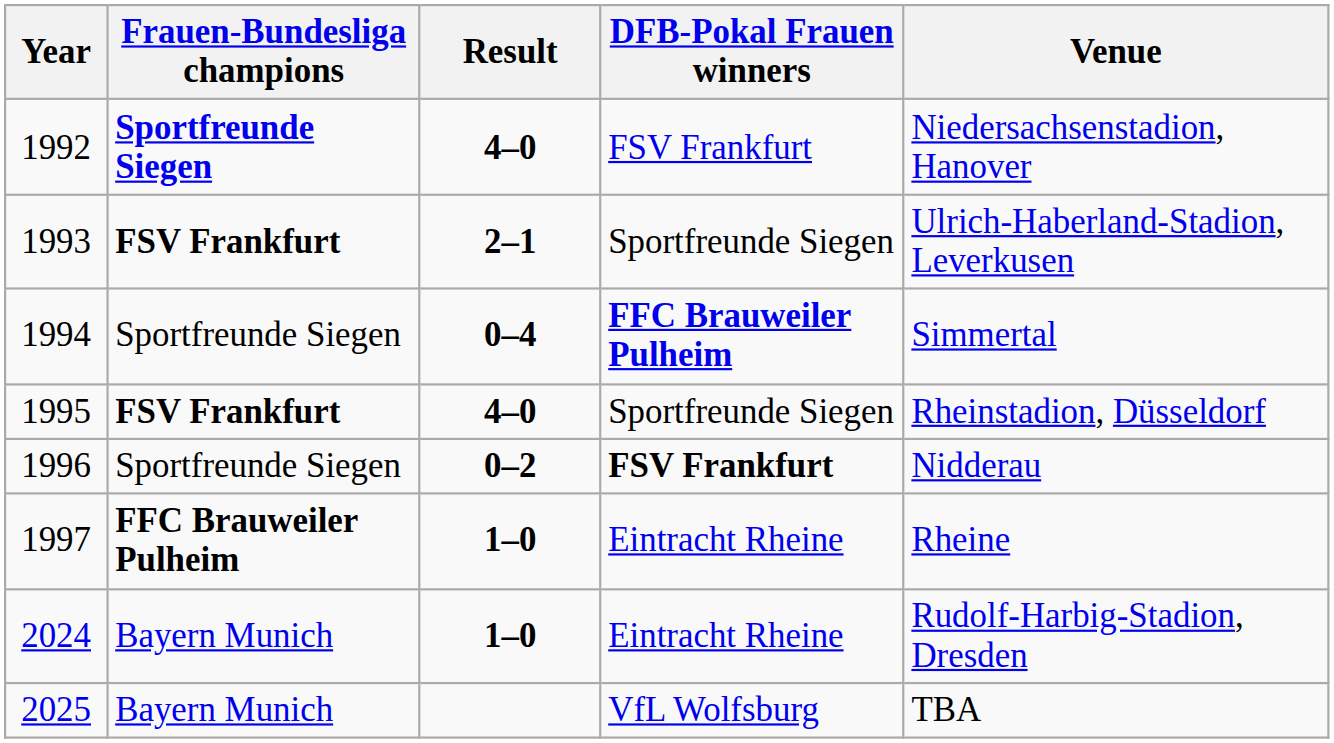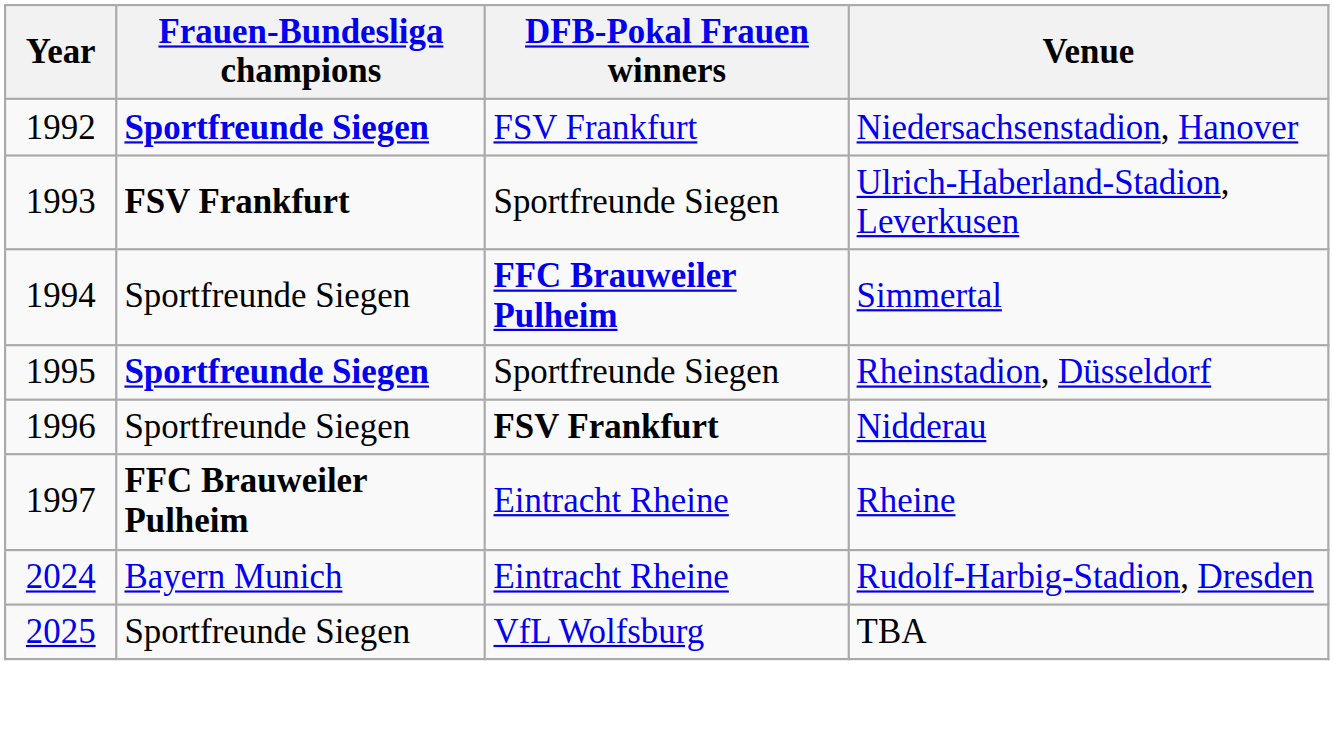 <table class="wikitable">
 <tr>
 <th style="width:50px">Year</th>
 <th style="width:200px"><a href='#'>Frauen-Bundesliga</a> champions</th>
-<th style="width:120px">Result</th>
 <th style="width:200px"><a href='#'>DFB-Pokal Frauen</a> winners</th>
 <th style="width:250px">Venue</th>
 </tr>
 <tr>
 <td style="text-align:center">1992</td>
 <td><strong><a href='#'>Sportfreunde Siegen</a></strong></td>
-<td style="text-align:center"><strong>4–0</strong></td>
 <td><a href='#'>FSV Frankfurt</a></td>
 <td><a href='#'>Niedersachsenstadion</a>, <a href='#'>Hanover</a></td>
 </tr>
 <tr>
 <td style="text-align:center">1993</td>
 <td><strong>FSV Frankfurt</strong></td>
-<td style="text-align:center"><strong>2–1</strong></td>
 <td>Sportfreunde Siegen</td>
 <td><a href='#'>Ulrich-Haberland-Stadion</a>, <a href='#'>Leverkusen</a></td>
 </tr>
 <tr>
 <td style="text-align:center">1994</td>
 <td>Sportfreunde Siegen</td>
-<td style="text-align:center"><strong>0–4</strong></td>
 <td><strong><a href='#'>FFC Brauweiler Pulheim</a></strong></td>
 <td><a href='#'>Simmertal</a></td>
 </tr>
 <tr>
 <td style="text-align:center">1995</td>
-<td><strong>FSV Frankfurt</strong></td>
-<td style="text-align:center"><strong>4–0</strong></td>
+<td><strong><a href='#'>Sportfreunde Siegen</a></strong></td>
 <td>Sportfreunde Siegen</td>
 <td><a href='#'>Rheinstadion</a>, <a href='#'>Düsseldorf</a></td>
 </tr>
 <tr>
 <td style="text-align:center">1996</td>
 <td>Sportfreunde Siegen</td>
-<td style="text-align:center"><strong>0–2</strong> </td>
 <td><strong>FSV Frankfurt</strong></td>
 <td><a href='#'>Nidderau</a></td>
 </tr>
 <tr>
 <td style="text-align:center">1997</td>
 <td><strong>FFC Brauweiler Pulheim</strong></td>
-<td style="text-align:center"><strong>1–0</strong></td>
 <td><a href='#'>Eintracht Rheine</a></td>
 <td><a href='#'>Rheine</a></td>
 </tr>
 <tr>
 <td style="text-align:center"><a href='#'>2024</a></td>
 <td><a href='#'>Bayern Munich</a></td>
-<td style="text-align:center"><strong>1–0</strong></td>
 <td><a href='#'>Eintracht Rheine</a></td>
 <td><a href='#'>Rudolf-Harbig-Stadion</a>, <a href='#'>Dresden</a></td>
 </tr>
 <tr>
 <td style="text-align:center"><a href='#'>2025</a></td>
-<td><a href='#'>Bayern Munich</a></td>
-<td style="text-align:center"></td>
+<td>Sportfreunde Siegen</td>
 <td><a href='#'>VfL Wolfsburg</a></td>
 <td>TBA</td>
 </tr>
 </table>
